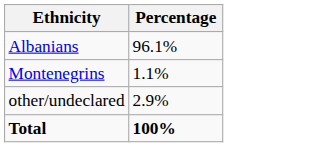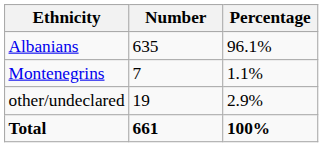 <table class="wikitable">
 <tr>
 <th width="100px">Ethnicity</th>
+<th width="80px">Number</th>
 <th width="80px">Percentage</th>
 </tr>
 <tr>
 <td><a href='#'>Albanians</a></td>
+<td>635</td>
 <td>96.1%</td>
 </tr>
 <tr>
 <td><a href='#'>Montenegrins</a></td>
+<td>7</td>
 <td>1.1%</td>
 </tr>
 <tr>
 <td>other/undeclared</td>
+<td>19</td>
 <td>2.9%</td>
 </tr>
 <tr>
 <td><strong>Total</strong></td>
+<td><strong>661</strong></td>
 <td><strong>100%</strong></td>
 </tr>
 </table>
